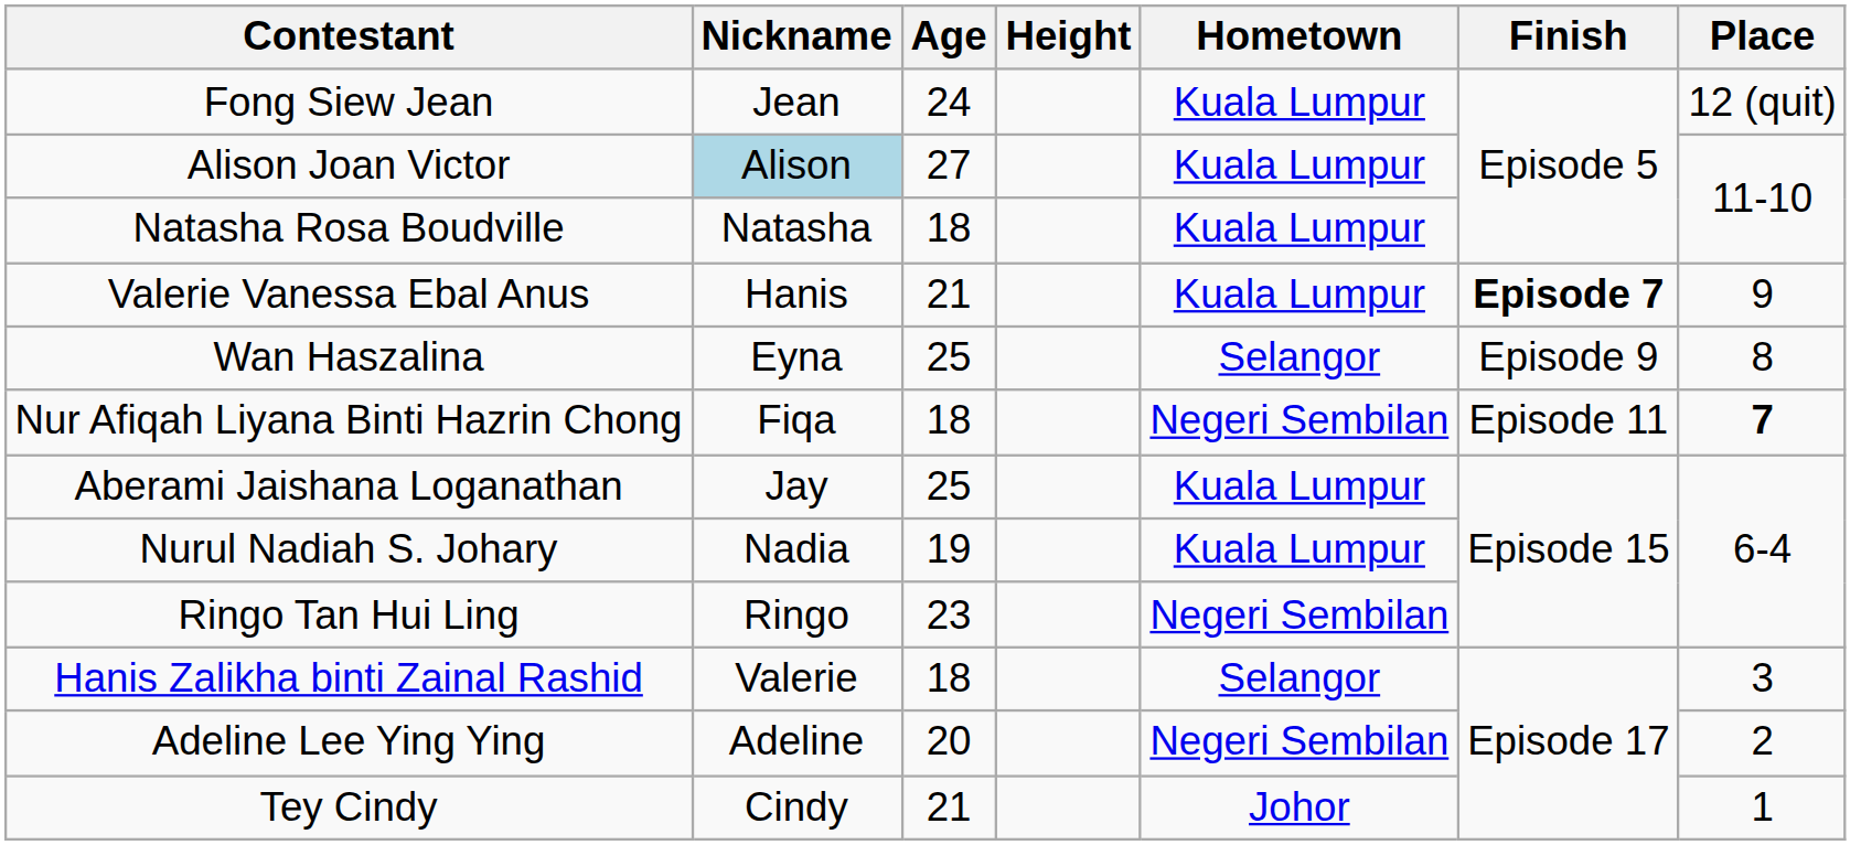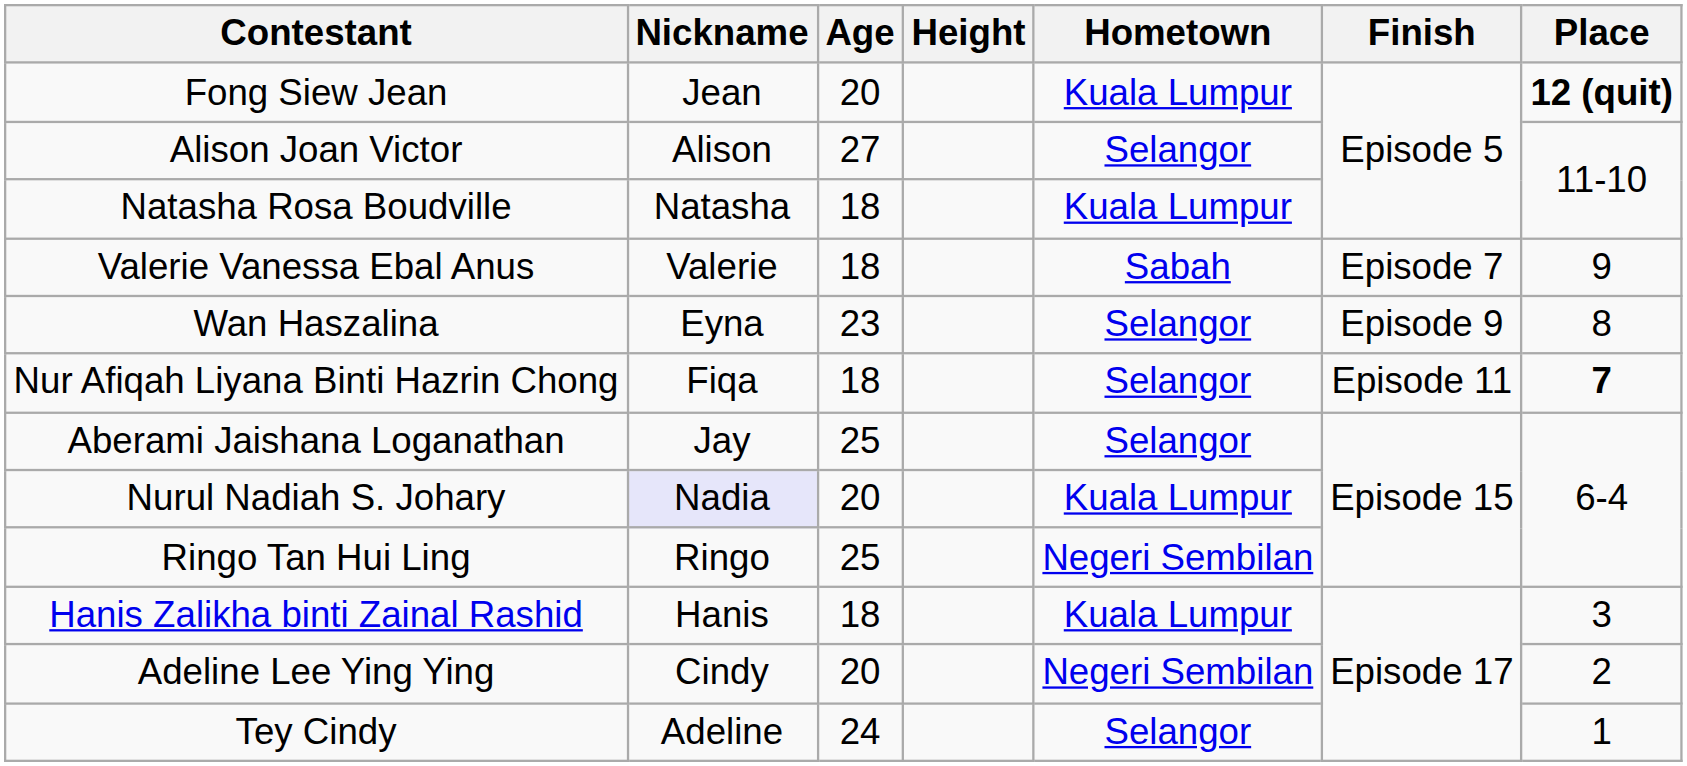 <table class="wikitable sortable" style="text-align:center">
 <tr>
 <th>Contestant</th>
 <th>Nickname</th>
 <th>Age</th>
 <th>Height</th>
 <th>Hometown</th>
 <th>Finish</th>
 <th>Place</th>
 </tr>
 <tr>
 <td>Fong Siew Jean</td>
 <td>Jean</td>
-<td>24</td>
+<td>20</td>
 <td></td>
 <td><a href='#'>Kuala Lumpur</a></td>
 <td rowspan="3">Episode 5</td>
-<td>12 (quit)</td>
+<td><strong>12 (quit)</strong></td>
 </tr>
 <tr>
 <td>Alison Joan Victor</td>
-<td style="background: lightblue;">Alison</td>
+<td>Alison</td>
 <td>27</td>
 <td></td>
-<td><a href='#'>Kuala Lumpur</a></td>
+<td><a href='#'>Selangor</a></td>
 <td rowspan="2">11-10</td>
 </tr>
 <tr>
 <td>Natasha Rosa Boudville</td>
 <td>Natasha</td>
 <td>18</td>
 <td></td>
 <td><a href='#'>Kuala Lumpur</a></td>
 </tr>
 <tr>
 <td>Valerie Vanessa Ebal Anus</td>
-<td>Hanis</td>
-<td>21</td>
+<td>Valerie</td>
+<td>18</td>
 <td></td>
-<td><a href='#'>Kuala Lumpur</a></td>
-<td><strong>Episode 7</strong></td>
+<td><a href='#'>Sabah</a></td>
+<td>Episode 7</td>
 <td>9</td>
 </tr>
 <tr>
 <td>Wan Haszalina</td>
 <td>Eyna</td>
-<td>25</td>
+<td>23</td>
 <td></td>
 <td><a href='#'>Selangor</a></td>
 <td>Episode 9</td>
 <td>8</td>
 </tr>
 <tr>
 <td>Nur Afiqah Liyana Binti Hazrin Chong</td>
 <td>Fiqa</td>
 <td>18</td>
 <td></td>
-<td><a href='#'>Negeri Sembilan</a></td>
+<td><a href='#'>Selangor</a></td>
 <td>Episode 11</td>
 <td><strong>7</strong></td>
 </tr>
 <tr>
 <td>Aberami Jaishana Loganathan</td>
 <td>Jay</td>
 <td>25</td>
 <td></td>
-<td><a href='#'>Kuala Lumpur</a></td>
+<td><a href='#'>Selangor</a></td>
 <td rowspan="3">Episode 15</td>
 <td rowspan="3">6-4</td>
 </tr>
 <tr>
 <td>Nurul Nadiah S. Johary</td>
-<td>Nadia</td>
-<td>19</td>
+<td style="background: lavender;">Nadia</td>
+<td>20</td>
 <td></td>
 <td><a href='#'>Kuala Lumpur</a></td>
 </tr>
 <tr>
 <td>Ringo Tan Hui Ling</td>
 <td>Ringo</td>
-<td>23</td>
+<td>25</td>
 <td></td>
 <td><a href='#'>Negeri Sembilan</a></td>
 </tr>
 <tr>
 <td><a href='#'>Hanis Zalikha binti Zainal Rashid</a></td>
-<td>Valerie</td>
+<td>Hanis</td>
 <td>18</td>
 <td></td>
-<td><a href='#'>Selangor</a></td>
+<td><a href='#'>Kuala Lumpur</a></td>
 <td rowspan="3">Episode 17</td>
 <td>3</td>
 </tr>
 <tr>
 <td>Adeline Lee Ying Ying</td>
-<td>Adeline</td>
+<td>Cindy</td>
 <td>20</td>
 <td></td>
 <td><a href='#'>Negeri Sembilan</a></td>
 <td>2</td>
 </tr>
 <tr>
 <td>Tey Cindy</td>
-<td>Cindy</td>
-<td>21</td>
+<td>Adeline</td>
+<td>24</td>
 <td></td>
-<td><a href='#'>Johor</a></td>
+<td><a href='#'>Selangor</a></td>
 <td>1</td>
 </tr>
 </table>
